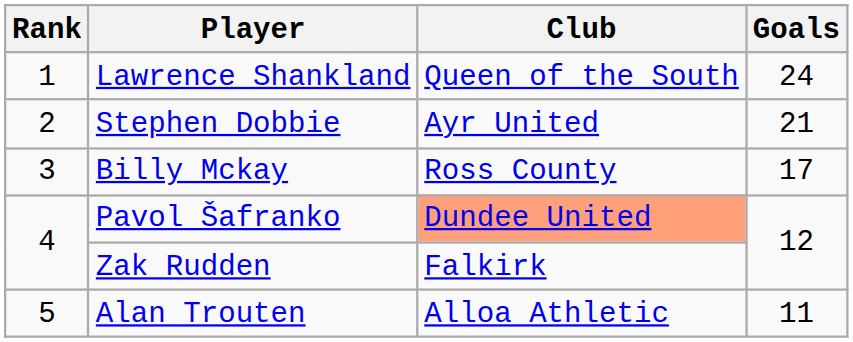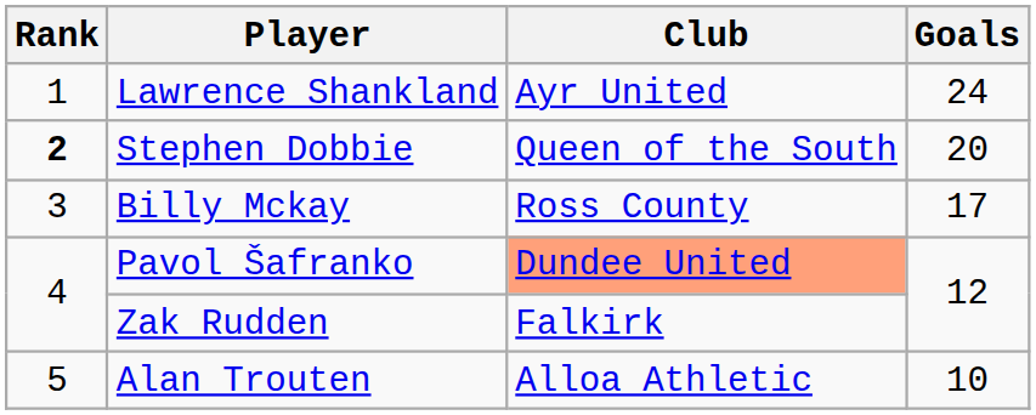 <table class="wikitable sortable" style="text-align:center">
 <tr>
 <th>Rank</th>
 <th>Player</th>
 <th>Club</th>
 <th>Goals</th>
 </tr>
 <tr>
 <td>1</td>
 <td align=left> <a href='#'>Lawrence Shankland</a></td>
-<td align=left><a href='#'>Queen of the South</a></td>
+<td align=left><a href='#'>Ayr United</a></td>
 <td>24</td>
 </tr>
 <tr>
-<td>2</td>
+<td><strong>2</strong></td>
 <td align=left> <a href='#'>Stephen Dobbie</a></td>
-<td align=left><a href='#'>Ayr United</a></td>
-<td>21</td>
+<td align=left><a href='#'>Queen of the South</a></td>
+<td>20</td>
 </tr>
 <tr>
 <td>3</td>
 <td align="left"> <a href='#'>Billy Mckay</a></td>
 <td align="left"><a href='#'>Ross County</a></td>
 <td>17</td>
 </tr>
 <tr>
 <td rowspan="2">4</td>
 <td align="left"> <a href='#'>Pavol Šafranko</a></td>
 <td align="left" style="background: lightsalmon;"><a href='#'>Dundee United</a></td>
 <td rowspan="2">12</td>
 </tr>
 <tr>
 <td align=left> <a href='#'>Zak Rudden</a></td>
 <td align=left><a href='#'>Falkirk</a></td>
 </tr>
 <tr>
 <td>5</td>
 <td align=left> <a href='#'>Alan Trouten</a></td>
 <td align=left><a href='#'>Alloa Athletic</a></td>
-<td>11</td>
+<td>10</td>
 </tr>
 </table>
